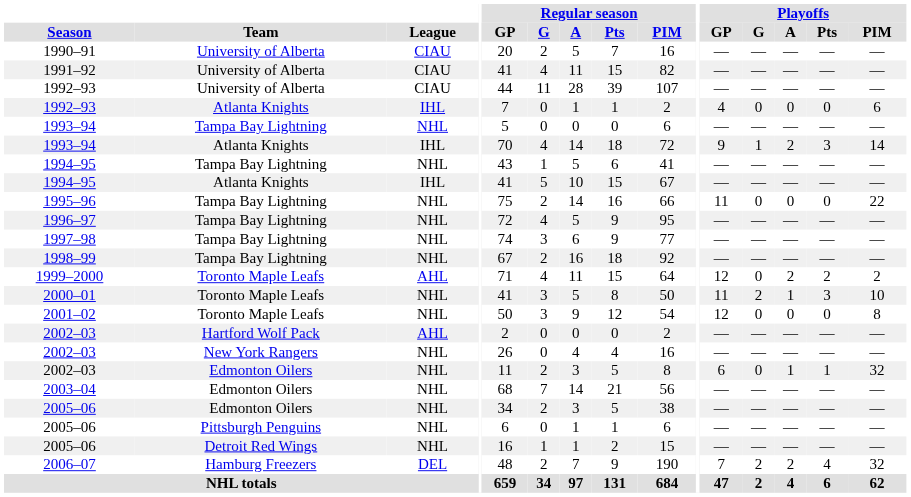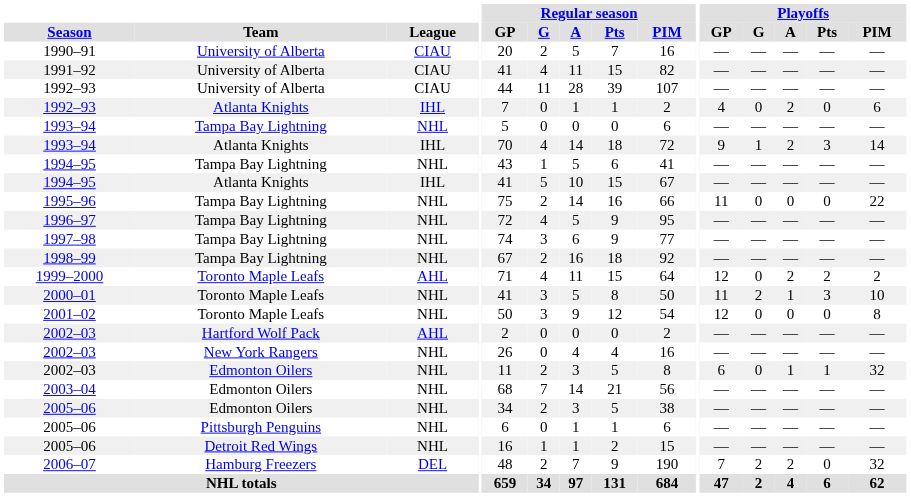 <table border="0" cellpadding="1" cellspacing="0" style="text-align:center; width:60em">
 <tr bgcolor="#e0e0e0">
 <th colspan="3" bgcolor="#ffffff"></th>
 <th rowspan="100" bgcolor="#ffffff"></th>
 <th colspan="5"><a href='#'>Regular season</a></th>
 <th rowspan="100" bgcolor="#ffffff"></th>
 <th colspan="5"><a href='#'>Playoffs</a></th>
 </tr>
 <tr bgcolor="#e0e0e0">
 <th><a href='#'>Season</a></th>
 <th>Team</th>
 <th>League</th>
 <th>GP</th>
 <th><a href='#'>G</a></th>
 <th><a href='#'>A</a></th>
 <th><a href='#'>Pts</a></th>
 <th><a href='#'>PIM</a></th>
 <th>GP</th>
 <th>G</th>
 <th>A</th>
 <th>Pts</th>
 <th>PIM</th>
 </tr>
 <tr>
 <td>1990–91</td>
 <td><a href='#'>University of Alberta</a></td>
 <td><a href='#'>CIAU</a></td>
 <td>20</td>
 <td>2</td>
 <td>5</td>
 <td>7</td>
 <td>16</td>
 <td>—</td>
 <td>—</td>
 <td>—</td>
 <td>—</td>
 <td>—</td>
 </tr>
 <tr bgcolor="#f0f0f0">
 <td>1991–92</td>
 <td>University of Alberta</td>
 <td>CIAU</td>
 <td>41</td>
 <td>4</td>
 <td>11</td>
 <td>15</td>
 <td>82</td>
 <td>—</td>
 <td>—</td>
 <td>—</td>
 <td>—</td>
 <td>—</td>
 </tr>
 <tr>
 <td>1992–93</td>
 <td>University of Alberta</td>
 <td>CIAU</td>
 <td>44</td>
 <td>11</td>
 <td>28</td>
 <td>39</td>
 <td>107</td>
 <td>—</td>
 <td>—</td>
 <td>—</td>
 <td>—</td>
 <td>—</td>
 </tr>
 <tr bgcolor="#f0f0f0">
 <td><a href='#'>1992–93</a></td>
 <td><a href='#'>Atlanta Knights</a></td>
 <td><a href='#'>IHL</a></td>
 <td>7</td>
 <td>0</td>
 <td>1</td>
 <td>1</td>
 <td>2</td>
 <td>4</td>
 <td>0</td>
-<td>0</td>
+<td>2</td>
 <td>0</td>
 <td>6</td>
 </tr>
 <tr>
 <td><a href='#'>1993–94</a></td>
 <td><a href='#'>Tampa Bay Lightning</a></td>
 <td><a href='#'>NHL</a></td>
 <td>5</td>
 <td>0</td>
 <td>0</td>
 <td>0</td>
 <td>6</td>
 <td>—</td>
 <td>—</td>
 <td>—</td>
 <td>—</td>
 <td>—</td>
 </tr>
 <tr bgcolor="#f0f0f0">
 <td><a href='#'>1993–94</a></td>
 <td>Atlanta Knights</td>
 <td>IHL</td>
 <td>70</td>
 <td>4</td>
 <td>14</td>
 <td>18</td>
 <td>72</td>
 <td>9</td>
 <td>1</td>
 <td>2</td>
 <td>3</td>
 <td>14</td>
 </tr>
 <tr>
 <td><a href='#'>1994–95</a></td>
 <td>Tampa Bay Lightning</td>
 <td>NHL</td>
 <td>43</td>
 <td>1</td>
 <td>5</td>
 <td>6</td>
 <td>41</td>
 <td>—</td>
 <td>—</td>
 <td>—</td>
 <td>—</td>
 <td>—</td>
 </tr>
 <tr bgcolor="#f0f0f0">
 <td><a href='#'>1994–95</a></td>
 <td>Atlanta Knights</td>
 <td>IHL</td>
 <td>41</td>
 <td>5</td>
 <td>10</td>
 <td>15</td>
 <td>67</td>
 <td>—</td>
 <td>—</td>
 <td>—</td>
 <td>—</td>
 <td>—</td>
 </tr>
 <tr>
 <td><a href='#'>1995–96</a></td>
 <td>Tampa Bay Lightning</td>
 <td>NHL</td>
 <td>75</td>
 <td>2</td>
 <td>14</td>
 <td>16</td>
 <td>66</td>
 <td>11</td>
 <td>0</td>
 <td>0</td>
 <td>0</td>
 <td>22</td>
 </tr>
 <tr bgcolor="#f0f0f0">
 <td><a href='#'>1996–97</a></td>
 <td>Tampa Bay Lightning</td>
 <td>NHL</td>
 <td>72</td>
 <td>4</td>
 <td>5</td>
 <td>9</td>
 <td>95</td>
 <td>—</td>
 <td>—</td>
 <td>—</td>
 <td>—</td>
 <td>—</td>
 </tr>
 <tr>
 <td><a href='#'>1997–98</a></td>
 <td>Tampa Bay Lightning</td>
 <td>NHL</td>
 <td>74</td>
 <td>3</td>
 <td>6</td>
 <td>9</td>
 <td>77</td>
 <td>—</td>
 <td>—</td>
 <td>—</td>
 <td>—</td>
 <td>—</td>
 </tr>
 <tr bgcolor="#f0f0f0">
 <td><a href='#'>1998–99</a></td>
 <td>Tampa Bay Lightning</td>
 <td>NHL</td>
 <td>67</td>
 <td>2</td>
 <td>16</td>
 <td>18</td>
 <td>92</td>
 <td>—</td>
 <td>—</td>
 <td>—</td>
 <td>—</td>
 <td>—</td>
 </tr>
 <tr>
 <td><a href='#'>1999–2000</a></td>
 <td><a href='#'>Toronto Maple Leafs</a></td>
 <td><a href='#'>AHL</a></td>
 <td>71</td>
 <td>4</td>
 <td>11</td>
 <td>15</td>
 <td>64</td>
 <td>12</td>
 <td>0</td>
 <td>2</td>
 <td>2</td>
 <td>2</td>
 </tr>
 <tr bgcolor="#f0f0f0">
 <td><a href='#'>2000–01</a></td>
 <td>Toronto Maple Leafs</td>
 <td>NHL</td>
 <td>41</td>
 <td>3</td>
 <td>5</td>
 <td>8</td>
 <td>50</td>
 <td>11</td>
 <td>2</td>
 <td>1</td>
 <td>3</td>
 <td>10</td>
 </tr>
 <tr>
 <td><a href='#'>2001–02</a></td>
 <td>Toronto Maple Leafs</td>
 <td>NHL</td>
 <td>50</td>
 <td>3</td>
 <td>9</td>
 <td>12</td>
 <td>54</td>
 <td>12</td>
 <td>0</td>
 <td>0</td>
 <td>0</td>
 <td>8</td>
 </tr>
 <tr bgcolor="#f0f0f0">
 <td><a href='#'>2002–03</a></td>
 <td><a href='#'>Hartford Wolf Pack</a></td>
 <td><a href='#'>AHL</a></td>
 <td>2</td>
 <td>0</td>
 <td>0</td>
 <td>0</td>
 <td>2</td>
 <td>—</td>
 <td>—</td>
 <td>—</td>
 <td>—</td>
 <td>—</td>
 </tr>
 <tr>
 <td><a href='#'>2002–03</a></td>
 <td><a href='#'>New York Rangers</a></td>
 <td>NHL</td>
 <td>26</td>
 <td>0</td>
 <td>4</td>
 <td>4</td>
 <td>16</td>
 <td>—</td>
 <td>—</td>
 <td>—</td>
 <td>—</td>
 <td>—</td>
 </tr>
 <tr bgcolor="#f0f0f0">
 <td>2002–03</td>
 <td><a href='#'>Edmonton Oilers</a></td>
 <td>NHL</td>
 <td>11</td>
 <td>2</td>
 <td>3</td>
 <td>5</td>
 <td>8</td>
 <td>6</td>
 <td>0</td>
 <td>1</td>
 <td>1</td>
 <td>32</td>
 </tr>
 <tr>
 <td><a href='#'>2003–04</a></td>
 <td>Edmonton Oilers</td>
 <td>NHL</td>
 <td>68</td>
 <td>7</td>
 <td>14</td>
 <td>21</td>
 <td>56</td>
 <td>—</td>
 <td>—</td>
 <td>—</td>
 <td>—</td>
 <td>—</td>
 </tr>
 <tr bgcolor="#f0f0f0">
 <td><a href='#'>2005–06</a></td>
 <td>Edmonton Oilers</td>
 <td>NHL</td>
 <td>34</td>
 <td>2</td>
 <td>3</td>
 <td>5</td>
 <td>38</td>
 <td>—</td>
 <td>—</td>
 <td>—</td>
 <td>—</td>
 <td>—</td>
 </tr>
 <tr>
 <td>2005–06</td>
 <td><a href='#'>Pittsburgh Penguins</a></td>
 <td>NHL</td>
 <td>6</td>
 <td>0</td>
 <td>1</td>
 <td>1</td>
 <td>6</td>
 <td>—</td>
 <td>—</td>
 <td>—</td>
 <td>—</td>
 <td>—</td>
 </tr>
 <tr bgcolor="#f0f0f0">
 <td>2005–06</td>
 <td><a href='#'>Detroit Red Wings</a></td>
 <td>NHL</td>
 <td>16</td>
 <td>1</td>
 <td>1</td>
 <td>2</td>
 <td>15</td>
 <td>—</td>
 <td>—</td>
 <td>—</td>
 <td>—</td>
 <td>—</td>
 </tr>
 <tr>
 <td><a href='#'>2006–07</a></td>
 <td><a href='#'>Hamburg Freezers</a></td>
 <td><a href='#'>DEL</a></td>
 <td>48</td>
 <td>2</td>
 <td>7</td>
 <td>9</td>
 <td>190</td>
 <td>7</td>
 <td>2</td>
 <td>2</td>
-<td>4</td>
+<td>0</td>
 <td>32</td>
 </tr>
 <tr bgcolor="#e0e0e0">
 <th colspan="3">NHL totals</th>
 <th>659</th>
 <th>34</th>
 <th>97</th>
 <th>131</th>
 <th>684</th>
 <th>47</th>
 <th>2</th>
 <th>4</th>
 <th>6</th>
 <th>62</th>
 </tr>
 </table>
